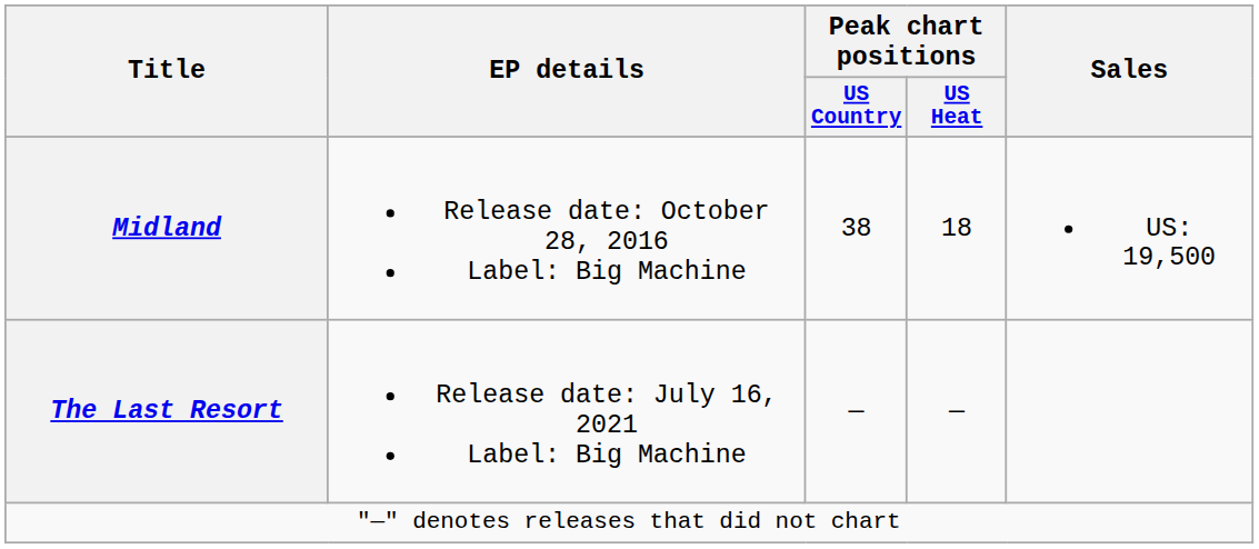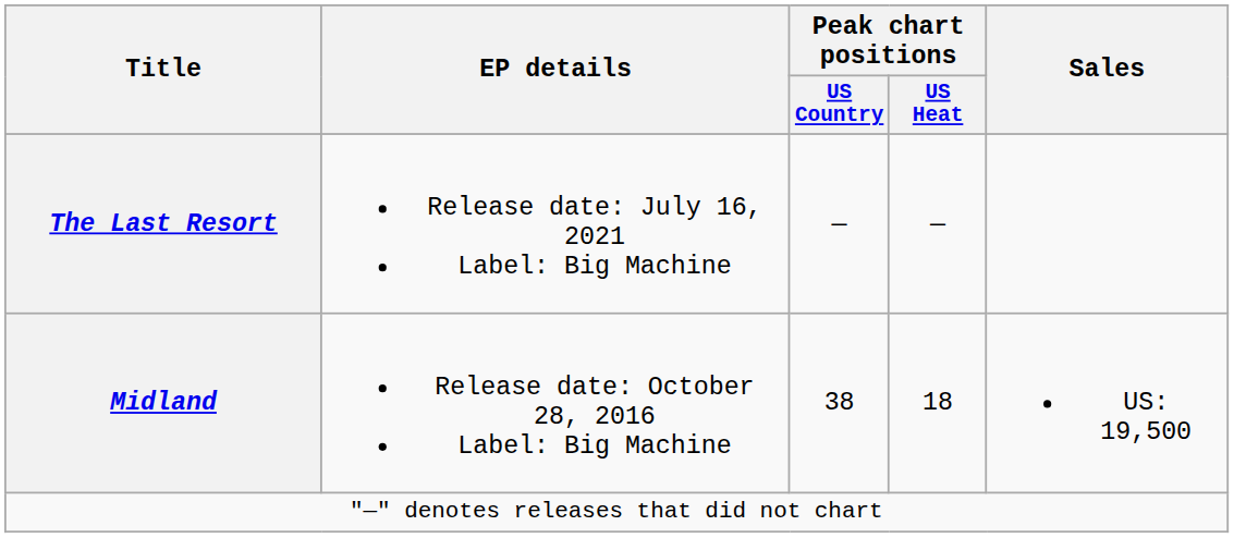 <table class="wikitable plainrowheaders" style="text-align:center;">
 <tr>
 <th rowspan="2" style="width:12em;">Title</th>
 <th rowspan="2" style="width:18em;">EP details</th>
 <th colspan="2">Peak chart positions</th>
 <th rowspan="2" style="width:9em;">Sales</th>
 </tr>
 <tr style="font-size:smaller;">
 <th style="width:45px;"><a href='#'>US Country</a><br></th>
 <th style="width:45px;"><a href='#'>US<br>Heat</a><br></th>
 </tr>
 <tr>
+<th scope="row"><em><a href='#'>The Last Resort</a></em></th>
+<td><br><ul><li>Release date: July 16, 2021</li><li>Label: Big Machine</li></ul></td>
+<td>—</td>
+<td>—</td>
+<td></td>
+</tr>
+<tr>
 <th scope="row"><em><a href='#'>Midland</a></em></th>
 <td><br><ul><li>Release date: October 28, 2016</li><li>Label: Big Machine</li></ul></td>
 <td>38</td>
 <td>18</td>
 <td><br><ul><li>US: 19,500</li></ul></td>
 </tr>
 <tr>
-<th scope="row"><em><a href='#'>The Last Resort</a></em></th>
-<td><br><ul><li>Release date: July 16, 2021</li><li>Label: Big Machine</li></ul></td>
-<td>—</td>
-<td>—</td>
-<td></td>
-</tr>
-<tr>
 <td colspan="5" style="font-size:90%">"—" denotes releases that did not chart</td>
 </tr>
 </table>
